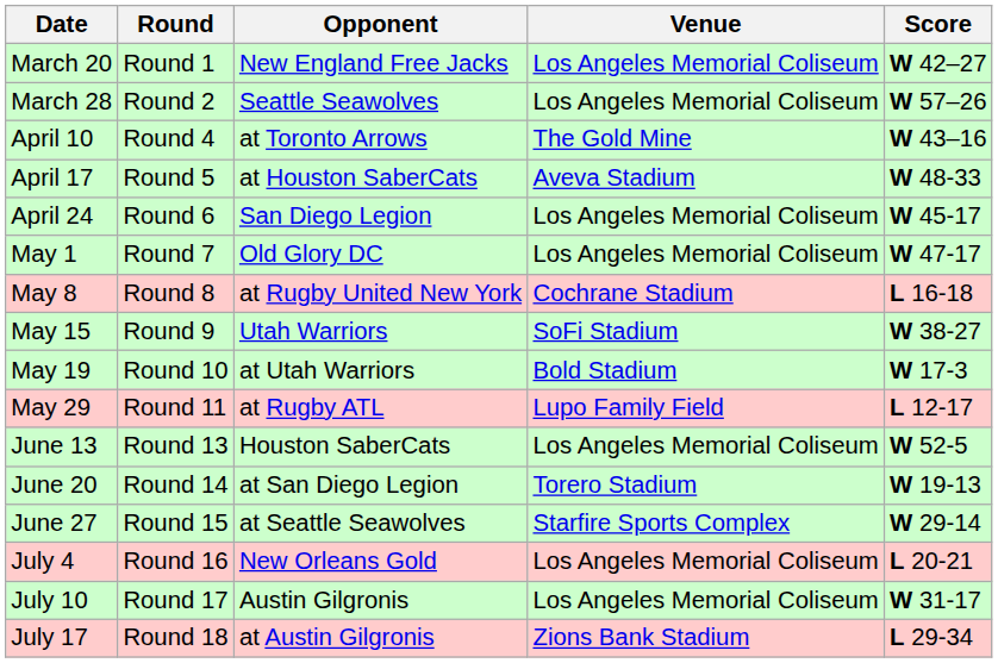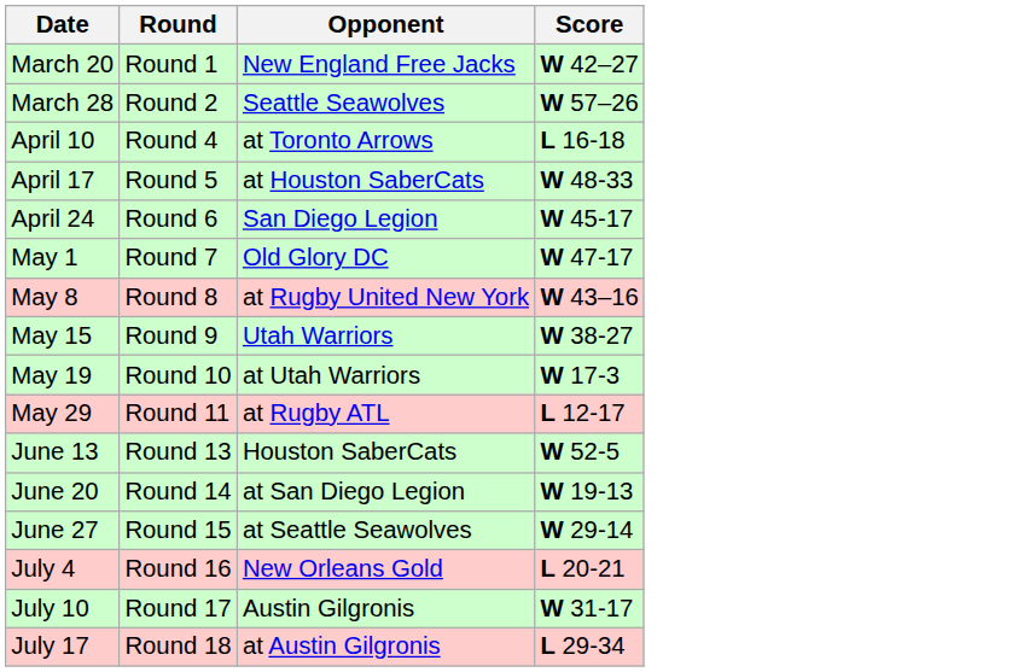 <table class="wikitable">
 <tr>
 <th>Date</th>
 <th>Round</th>
 <th>Opponent</th>
-<th>Venue</th>
 <th>Score</th>
 </tr>
 <tr bgcolor="#CCFFCC">
 <td>March 20</td>
 <td>Round 1</td>
 <td><a href='#'>New England Free Jacks</a></td>
-<td><a href='#'>Los Angeles Memorial Coliseum</a></td>
 <td><strong>W</strong> 42–27</td>
 </tr>
 <tr bgcolor="#CCFFCC">
 <td>March 28</td>
 <td>Round 2</td>
 <td><a href='#'>Seattle Seawolves</a></td>
-<td>Los Angeles Memorial Coliseum</td>
 <td><strong>W</strong> 57–26</td>
 </tr>
 <tr bgcolor="#CCFFCC">
 <td>April 10</td>
 <td>Round 4</td>
 <td>at <a href='#'>Toronto Arrows</a></td>
-<td><a href='#'>The Gold Mine</a></td>
-<td><strong>W</strong> 43–16</td>
+<td><strong>L</strong> 16-18</td>
 </tr>
 <tr bgcolor="#CCFFCC">
 <td>April 17</td>
 <td>Round 5</td>
 <td>at <a href='#'>Houston SaberCats</a></td>
-<td><a href='#'>Aveva Stadium</a></td>
 <td><strong>W</strong> 48-33</td>
 </tr>
 <tr bgcolor="#CCFFCC">
 <td>April 24</td>
 <td>Round 6</td>
 <td><a href='#'>San Diego Legion</a></td>
-<td>Los Angeles Memorial Coliseum</td>
 <td><strong>W</strong> 45-17</td>
 </tr>
 <tr bgcolor="#CCFFCC">
 <td>May 1</td>
 <td>Round 7</td>
 <td><a href='#'>Old Glory DC</a></td>
-<td>Los Angeles Memorial Coliseum</td>
 <td><strong>W</strong> 47-17</td>
 </tr>
 <tr bgcolor="#FFCCCC">
 <td>May 8</td>
 <td>Round 8</td>
 <td>at <a href='#'>Rugby United New York</a></td>
-<td><a href='#'>Cochrane Stadium</a></td>
-<td><strong>L</strong> 16-18</td>
+<td><strong>W</strong> 43–16</td>
 </tr>
 <tr bgcolor="#CCFFCC">
 <td>May 15</td>
 <td>Round 9</td>
 <td><a href='#'>Utah Warriors</a></td>
-<td><a href='#'>SoFi Stadium</a></td>
 <td><strong>W</strong> 38-27</td>
 </tr>
 <tr bgcolor="#CCFFCC">
 <td>May 19</td>
 <td>Round 10</td>
 <td>at Utah Warriors</td>
-<td><a href='#'>Bold Stadium</a></td>
 <td><strong>W</strong> 17-3</td>
 </tr>
 <tr bgcolor="#FFCCCC">
 <td>May 29</td>
 <td>Round 11</td>
 <td>at <a href='#'>Rugby ATL</a></td>
-<td><a href='#'>Lupo Family Field</a></td>
 <td><strong>L</strong> 12-17</td>
 </tr>
 <tr bgcolor="#CCFFCC">
 <td>June 13</td>
 <td>Round 13</td>
 <td>Houston SaberCats</td>
-<td>Los Angeles Memorial Coliseum</td>
 <td><strong>W</strong> 52-5</td>
 </tr>
 <tr bgcolor="#CCFFCC">
 <td>June 20</td>
 <td>Round 14</td>
 <td>at San Diego Legion</td>
-<td><a href='#'>Torero Stadium</a></td>
 <td><strong>W</strong> 19-13</td>
 </tr>
 <tr bgcolor="#CCFFCC">
 <td>June 27</td>
 <td>Round 15</td>
 <td>at Seattle Seawolves</td>
-<td><a href='#'>Starfire Sports Complex</a></td>
 <td><strong>W</strong> 29-14</td>
 </tr>
 <tr bgcolor="#FFCCCC">
 <td>July 4</td>
 <td>Round 16</td>
 <td><a href='#'>New Orleans Gold</a></td>
-<td>Los Angeles Memorial Coliseum</td>
 <td><strong>L</strong> 20-21</td>
 </tr>
 <tr bgcolor="#CCFFCC">
 <td>July 10</td>
 <td>Round 17</td>
 <td>Austin Gilgronis</td>
-<td>Los Angeles Memorial Coliseum</td>
 <td><strong>W</strong> 31-17</td>
 </tr>
 <tr bgcolor="#FFCCCC">
 <td>July 17</td>
 <td>Round 18</td>
 <td>at <a href='#'>Austin Gilgronis</a></td>
-<td><a href='#'>Zions Bank Stadium</a></td>
 <td><strong>L</strong> 29-34</td>
 </tr>
 </table>
